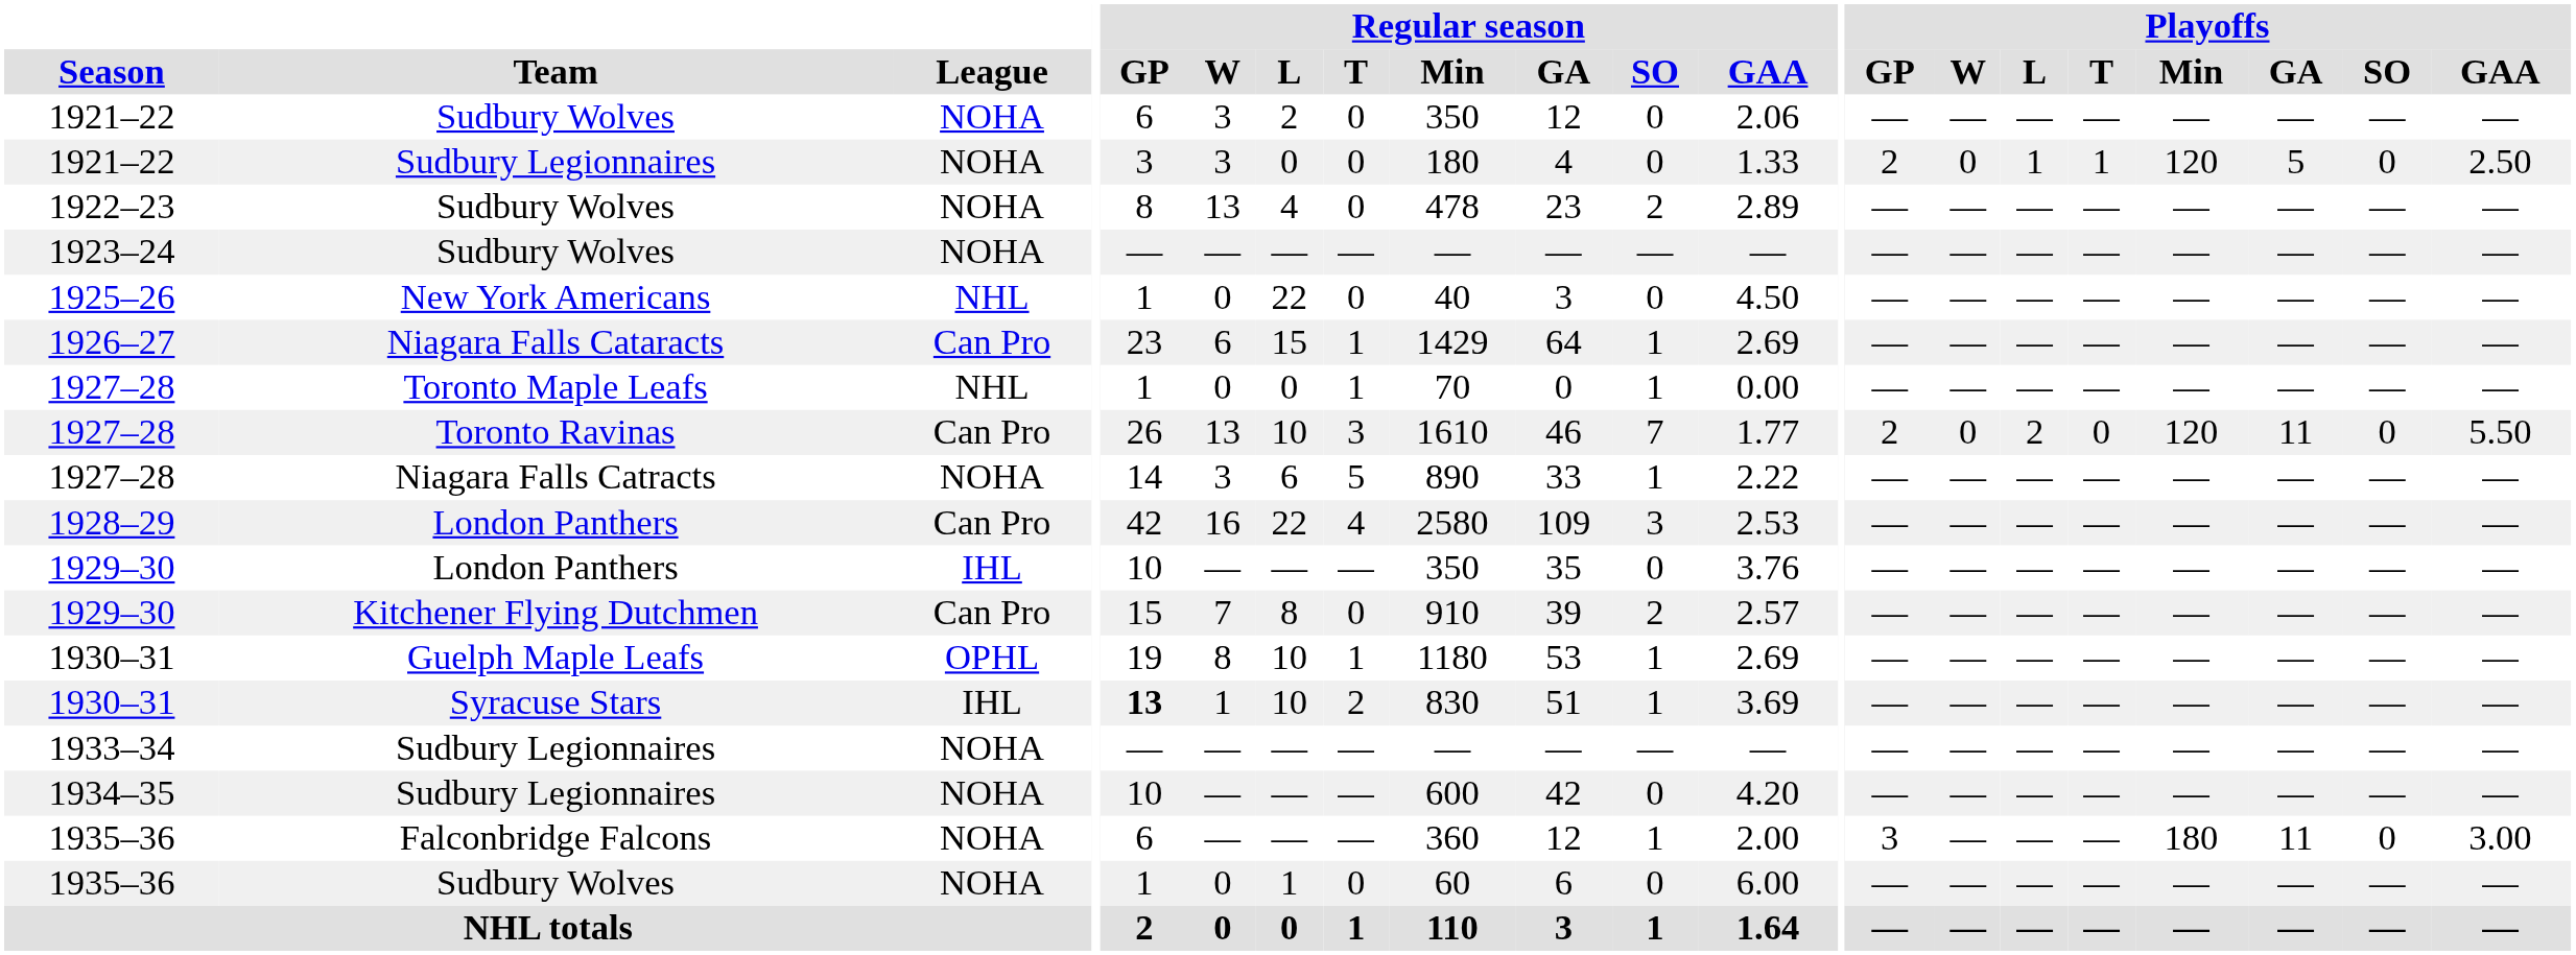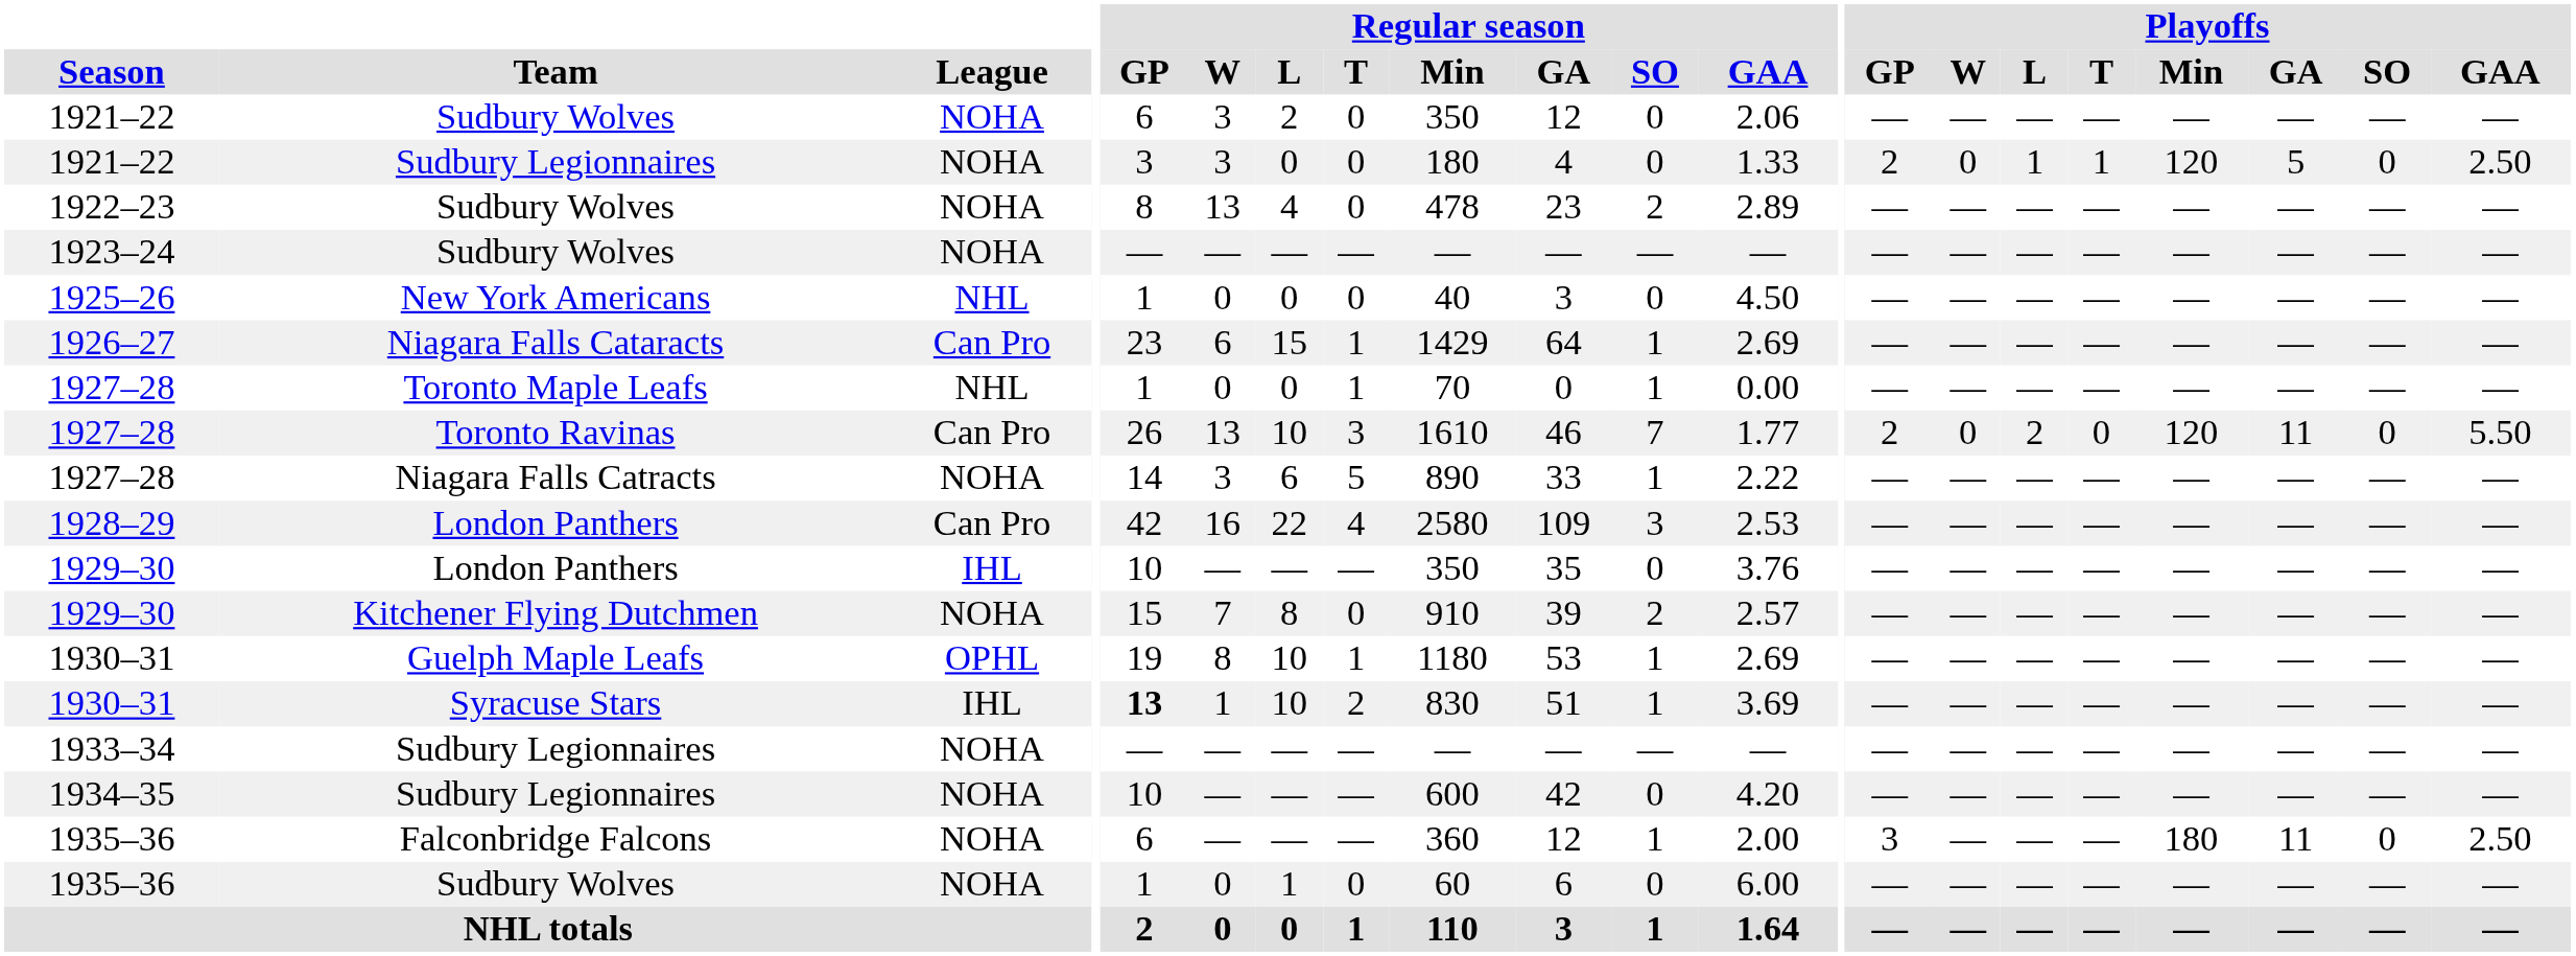 <table border="0" cellpadding="1" cellspacing="0" style="width:90%; text-align:center;">
 <tr bgcolor="#e0e0e0">
 <th colspan="3" bgcolor="#ffffff"></th>
 <th rowspan="99" bgcolor="#ffffff"></th>
 <th colspan="8" bgcolor="#e0e0e0"><a href='#'>Regular season</a></th>
 <th rowspan="99" bgcolor="#ffffff"></th>
 <th colspan="8" bgcolor="#e0e0e0"><a href='#'>Playoffs</a></th>
 </tr>
 <tr bgcolor="#e0e0e0">
 <th><a href='#'>Season</a></th>
 <th>Team</th>
 <th>League</th>
 <th>GP</th>
 <th>W</th>
 <th>L</th>
 <th>T</th>
 <th>Min</th>
 <th>GA</th>
 <th><a href='#'>SO</a></th>
 <th><a href='#'>GAA</a></th>
 <th>GP</th>
 <th>W</th>
 <th>L</th>
 <th>T</th>
 <th>Min</th>
 <th>GA</th>
 <th>SO</th>
 <th>GAA</th>
 </tr>
 <tr>
 <td>1921–22</td>
 <td><a href='#'>Sudbury Wolves</a></td>
 <td><a href='#'>NOHA</a></td>
 <td>6</td>
 <td>3</td>
 <td>2</td>
 <td>0</td>
 <td>350</td>
 <td>12</td>
 <td>0</td>
 <td>2.06</td>
 <td>—</td>
 <td>—</td>
 <td>—</td>
 <td>—</td>
 <td>—</td>
 <td>—</td>
 <td>—</td>
 <td>—</td>
 </tr>
 <tr bgcolor="#f0f0f0">
 <td>1921–22</td>
 <td><a href='#'>Sudbury Legionnaires</a></td>
 <td>NOHA</td>
 <td>3</td>
 <td>3</td>
 <td>0</td>
 <td>0</td>
 <td>180</td>
 <td>4</td>
 <td>0</td>
 <td>1.33</td>
 <td>2</td>
 <td>0</td>
 <td>1</td>
 <td>1</td>
 <td>120</td>
 <td>5</td>
 <td>0</td>
 <td>2.50</td>
 </tr>
 <tr>
 <td>1922–23</td>
 <td>Sudbury Wolves</td>
 <td>NOHA</td>
 <td>8</td>
 <td>13</td>
 <td>4</td>
 <td>0</td>
 <td>478</td>
 <td>23</td>
 <td>2</td>
 <td>2.89</td>
 <td>—</td>
 <td>—</td>
 <td>—</td>
 <td>—</td>
 <td>—</td>
 <td>—</td>
 <td>—</td>
 <td>—</td>
 </tr>
 <tr bgcolor="#f0f0f0">
 <td>1923–24</td>
 <td>Sudbury Wolves</td>
 <td>NOHA</td>
 <td>—</td>
 <td>—</td>
 <td>—</td>
 <td>—</td>
 <td>—</td>
 <td>—</td>
 <td>—</td>
 <td>—</td>
 <td>—</td>
 <td>—</td>
 <td>—</td>
 <td>—</td>
 <td>—</td>
 <td>—</td>
 <td>—</td>
 <td>—</td>
 </tr>
 <tr>
 <td><a href='#'>1925–26</a></td>
 <td><a href='#'>New York Americans</a></td>
 <td><a href='#'>NHL</a></td>
 <td>1</td>
 <td>0</td>
-<td>22</td>
+<td>0</td>
 <td>0</td>
 <td>40</td>
 <td>3</td>
 <td>0</td>
 <td>4.50</td>
 <td>—</td>
 <td>—</td>
 <td>—</td>
 <td>—</td>
 <td>—</td>
 <td>—</td>
 <td>—</td>
 <td>—</td>
 </tr>
 <tr bgcolor="#f0f0f0">
 <td><a href='#'>1926–27</a></td>
 <td><a href='#'>Niagara Falls Cataracts</a></td>
 <td><a href='#'>Can Pro</a></td>
 <td>23</td>
 <td>6</td>
 <td>15</td>
 <td>1</td>
 <td>1429</td>
 <td>64</td>
 <td>1</td>
 <td>2.69</td>
 <td>—</td>
 <td>—</td>
 <td>—</td>
 <td>—</td>
 <td>—</td>
 <td>—</td>
 <td>—</td>
 <td>—</td>
 </tr>
 <tr>
 <td><a href='#'>1927–28</a></td>
 <td><a href='#'>Toronto Maple Leafs</a></td>
 <td>NHL</td>
 <td>1</td>
 <td>0</td>
 <td>0</td>
 <td>1</td>
 <td>70</td>
 <td>0</td>
 <td>1</td>
 <td>0.00</td>
 <td>—</td>
 <td>—</td>
 <td>—</td>
 <td>—</td>
 <td>—</td>
 <td>—</td>
 <td>—</td>
 <td>—</td>
 </tr>
 <tr bgcolor="#f0f0f0">
 <td><a href='#'>1927–28</a></td>
 <td><a href='#'>Toronto Ravinas</a></td>
 <td>Can Pro</td>
 <td>26</td>
 <td>13</td>
 <td>10</td>
 <td>3</td>
 <td>1610</td>
 <td>46</td>
 <td>7</td>
 <td>1.77</td>
 <td>2</td>
 <td>0</td>
 <td>2</td>
 <td>0</td>
 <td>120</td>
 <td>11</td>
 <td>0</td>
 <td>5.50</td>
 </tr>
 <tr>
 <td>1927–28</td>
 <td>Niagara Falls Catracts</td>
 <td>NOHA</td>
 <td>14</td>
 <td>3</td>
 <td>6</td>
 <td>5</td>
 <td>890</td>
 <td>33</td>
 <td>1</td>
 <td>2.22</td>
 <td>—</td>
 <td>—</td>
 <td>—</td>
 <td>—</td>
 <td>—</td>
 <td>—</td>
 <td>—</td>
 <td>—</td>
 </tr>
 <tr bgcolor="#f0f0f0">
 <td><a href='#'>1928–29</a></td>
 <td><a href='#'>London Panthers</a></td>
 <td>Can Pro</td>
 <td>42</td>
 <td>16</td>
 <td>22</td>
 <td>4</td>
 <td>2580</td>
 <td>109</td>
 <td>3</td>
 <td>2.53</td>
 <td>—</td>
 <td>—</td>
 <td>—</td>
 <td>—</td>
 <td>—</td>
 <td>—</td>
 <td>—</td>
 <td>—</td>
 </tr>
 <tr>
 <td><a href='#'>1929–30</a></td>
 <td>London Panthers</td>
 <td><a href='#'>IHL</a></td>
 <td>10</td>
 <td>—</td>
 <td>—</td>
 <td>—</td>
 <td>350</td>
 <td>35</td>
 <td>0</td>
 <td>3.76</td>
 <td>—</td>
 <td>—</td>
 <td>—</td>
 <td>—</td>
 <td>—</td>
 <td>—</td>
 <td>—</td>
 <td>—</td>
 </tr>
 <tr bgcolor="#f0f0f0">
 <td><a href='#'>1929–30</a></td>
 <td><a href='#'>Kitchener Flying Dutchmen</a></td>
-<td>Can Pro</td>
+<td>NOHA</td>
 <td>15</td>
 <td>7</td>
 <td>8</td>
 <td>0</td>
 <td>910</td>
 <td>39</td>
 <td>2</td>
 <td>2.57</td>
 <td>—</td>
 <td>—</td>
 <td>—</td>
 <td>—</td>
 <td>—</td>
 <td>—</td>
 <td>—</td>
 <td>—</td>
 </tr>
 <tr>
 <td>1930–31</td>
 <td><a href='#'>Guelph Maple Leafs</a></td>
 <td><a href='#'>OPHL</a></td>
 <td>19</td>
 <td>8</td>
 <td>10</td>
 <td>1</td>
 <td>1180</td>
 <td>53</td>
 <td>1</td>
 <td>2.69</td>
 <td>—</td>
 <td>—</td>
 <td>—</td>
 <td>—</td>
 <td>—</td>
 <td>—</td>
 <td>—</td>
 <td>—</td>
 </tr>
 <tr bgcolor="#f0f0f0">
 <td><a href='#'>1930–31</a></td>
 <td><a href='#'>Syracuse Stars</a></td>
 <td>IHL</td>
 <td><strong>13</strong></td>
 <td>1</td>
 <td>10</td>
 <td>2</td>
 <td>830</td>
 <td>51</td>
 <td>1</td>
 <td>3.69</td>
 <td>—</td>
 <td>—</td>
 <td>—</td>
 <td>—</td>
 <td>—</td>
 <td>—</td>
 <td>—</td>
 <td>—</td>
 </tr>
 <tr>
 <td>1933–34</td>
 <td>Sudbury Legionnaires</td>
 <td>NOHA</td>
 <td>—</td>
 <td>—</td>
 <td>—</td>
 <td>—</td>
 <td>—</td>
 <td>—</td>
 <td>—</td>
 <td>—</td>
 <td>—</td>
 <td>—</td>
 <td>—</td>
 <td>—</td>
 <td>—</td>
 <td>—</td>
 <td>—</td>
 <td>—</td>
 </tr>
 <tr bgcolor="#f0f0f0">
 <td>1934–35</td>
 <td>Sudbury Legionnaires</td>
 <td>NOHA</td>
 <td>10</td>
 <td>—</td>
 <td>—</td>
 <td>—</td>
 <td>600</td>
 <td>42</td>
 <td>0</td>
 <td>4.20</td>
 <td>—</td>
 <td>—</td>
 <td>—</td>
 <td>—</td>
 <td>—</td>
 <td>—</td>
 <td>—</td>
 <td>—</td>
 </tr>
 <tr>
 <td>1935–36</td>
 <td>Falconbridge Falcons</td>
 <td>NOHA</td>
 <td>6</td>
 <td>—</td>
 <td>—</td>
 <td>—</td>
 <td>360</td>
 <td>12</td>
 <td>1</td>
 <td>2.00</td>
 <td>3</td>
 <td>—</td>
 <td>—</td>
 <td>—</td>
 <td>180</td>
 <td>11</td>
 <td>0</td>
-<td>3.00</td>
+<td>2.50</td>
 </tr>
 <tr bgcolor="#f0f0f0">
 <td>1935–36</td>
 <td>Sudbury Wolves</td>
 <td>NOHA</td>
 <td>1</td>
 <td>0</td>
 <td>1</td>
 <td>0</td>
 <td>60</td>
 <td>6</td>
 <td>0</td>
 <td>6.00</td>
 <td>—</td>
 <td>—</td>
 <td>—</td>
 <td>—</td>
 <td>—</td>
 <td>—</td>
 <td>—</td>
 <td>—</td>
 </tr>
 <tr bgcolor="#e0e0e0">
 <th colspan="3">NHL totals</th>
 <th>2</th>
 <th>0</th>
 <th>0</th>
 <th>1</th>
 <th>110</th>
 <th>3</th>
 <th>1</th>
 <th>1.64</th>
 <th>—</th>
 <th>—</th>
 <th>—</th>
 <th>—</th>
 <th>—</th>
 <th>—</th>
 <th>—</th>
 <th>—</th>
 </tr>
 </table>
